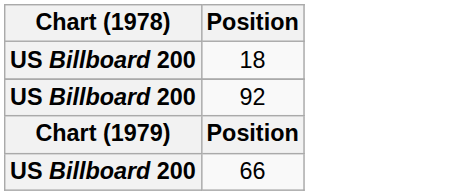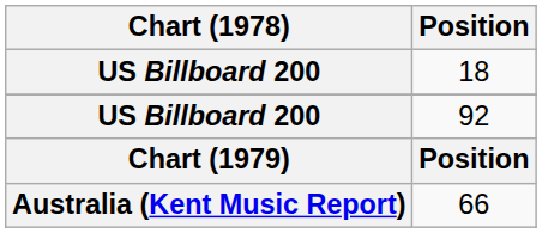 <table class="wikitable sortable plainrowheaders" style="text-align:center">
 <tr>
 <th>Chart (1978)</th>
 <th>Position</th>
 </tr>
 <tr>
 <th scope="row">US <em>Billboard</em> 200</th>
 <td>18</td>
 </tr>
 <tr>
 </tr>
 <tr>
 <th scope="row">US <em>Billboard</em> 200</th>
 <td>92</td>
 </tr>
 <tr>
 <th>Chart (1979)</th>
 <th>Position</th>
 </tr>
 <tr>
-<th scope="row">US <em>Billboard</em> 200</th>
+<th scope="row">Australia (<a href='#'>Kent Music Report</a>)</th>
 <td>66</td>
 </tr>
 </table>
